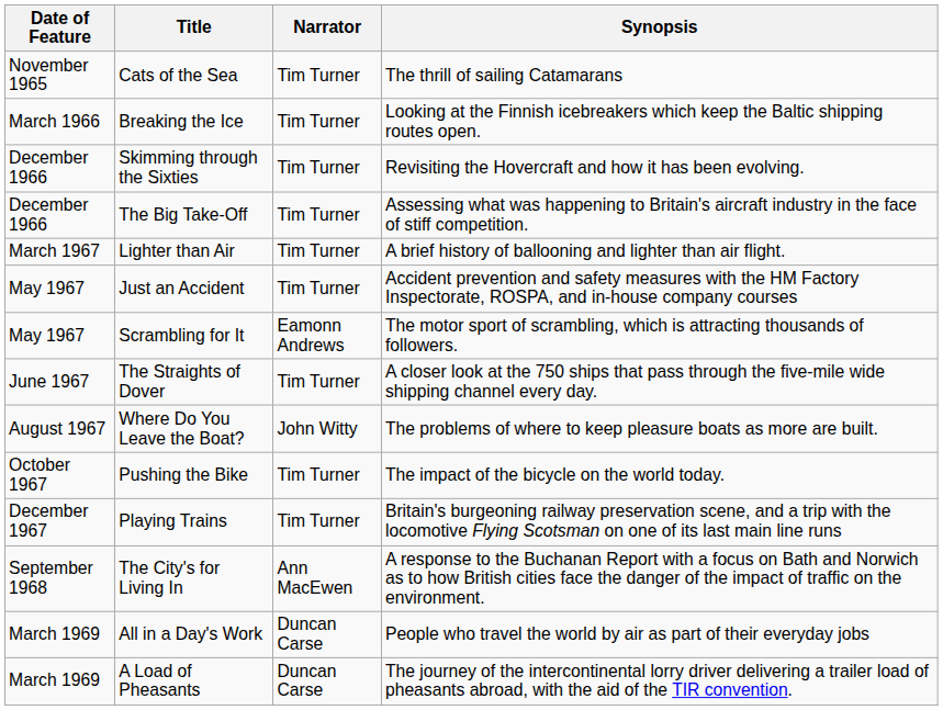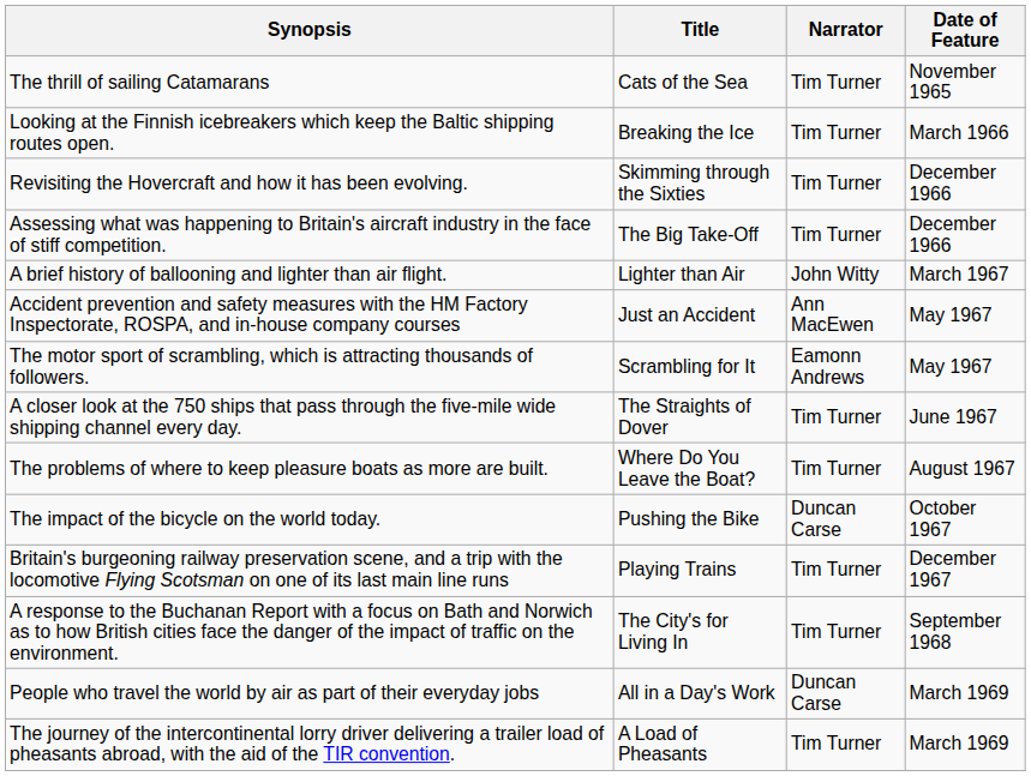 <table class="wikitable">
 <tr>
-<th>Date of Feature</th>
+<th>Synopsis</th>
 <th>Title</th>
 <th>Narrator</th>
-<th>Synopsis</th>
+<th>Date of Feature</th>
 </tr>
 <tr>
-<td>November 1965</td>
+<td>The thrill of sailing Catamarans</td>
 <td>Cats of the Sea</td>
 <td>Tim Turner</td>
-<td>The thrill of sailing Catamarans</td>
+<td>November 1965</td>
 </tr>
 <tr>
-<td>March 1966</td>
+<td>Looking at the Finnish icebreakers which keep the Baltic shipping routes open.</td>
 <td>Breaking the Ice</td>
 <td>Tim Turner</td>
-<td>Looking at the Finnish icebreakers which keep the Baltic shipping routes open.</td>
+<td>March 1966</td>
 </tr>
 <tr>
-<td>December 1966</td>
+<td>Revisiting the Hovercraft and how it has been evolving.</td>
 <td>Skimming through the Sixties</td>
 <td>Tim Turner</td>
-<td>Revisiting the Hovercraft and how it has been evolving.</td>
+<td>December 1966</td>
 </tr>
 <tr>
-<td>December 1966</td>
+<td>Assessing what was happening to Britain's aircraft industry in the face of stiff competition.</td>
 <td>The Big Take-Off</td>
 <td>Tim Turner</td>
-<td>Assessing what was happening to Britain's aircraft industry in the face of stiff competition.</td>
+<td>December 1966</td>
 </tr>
 <tr>
+<td>A brief history of ballooning and lighter than air flight.</td>
+<td>Lighter than Air</td>
+<td>John Witty</td>
 <td>March 1967</td>
-<td>Lighter than Air</td>
-<td>Tim Turner</td>
-<td>A brief history of ballooning and lighter than air flight.</td>
 </tr>
 <tr>
+<td>Accident prevention and safety measures with the HM Factory Inspectorate, ROSPA, and in-house company courses</td>
+<td>Just an Accident</td>
+<td>Ann MacEwen</td>
 <td>May 1967</td>
-<td>Just an Accident</td>
-<td>Tim Turner</td>
-<td>Accident prevention and safety measures with the HM Factory Inspectorate, ROSPA, and in-house company courses</td>
 </tr>
 <tr>
-<td>May 1967</td>
+<td>The motor sport of scrambling, which is attracting thousands of followers.</td>
 <td>Scrambling for It</td>
 <td>Eamonn Andrews</td>
-<td>The motor sport of scrambling, which is attracting thousands of followers.</td>
+<td>May 1967</td>
 </tr>
 <tr>
-<td>June 1967</td>
+<td>A closer look at the 750 ships that pass through the five-mile wide shipping channel every day.</td>
 <td>The Straights of Dover</td>
 <td>Tim Turner</td>
-<td>A closer look at the 750 ships that pass through the five-mile wide shipping channel every day.</td>
+<td>June 1967</td>
 </tr>
 <tr>
+<td>The problems of where to keep pleasure boats as more are built.</td>
+<td>Where Do You Leave the Boat?</td>
+<td>Tim Turner</td>
 <td>August 1967</td>
-<td>Where Do You Leave the Boat?</td>
-<td>John Witty</td>
-<td>The problems of where to keep pleasure boats as more are built.</td>
 </tr>
 <tr>
+<td>The impact of the bicycle on the world today.</td>
+<td>Pushing the Bike</td>
+<td>Duncan Carse</td>
 <td>October 1967</td>
-<td>Pushing the Bike</td>
-<td>Tim Turner</td>
-<td>The impact of the bicycle on the world today.</td>
 </tr>
 <tr>
-<td>December 1967</td>
+<td>Britain's burgeoning railway preservation scene, and a trip with the locomotive <em>Flying Scotsman</em> on one of its last main line runs</td>
 <td>Playing Trains</td>
 <td>Tim Turner</td>
-<td>Britain's burgeoning railway preservation scene, and a trip with the locomotive <em>Flying Scotsman</em> on one of its last main line runs</td>
+<td>December 1967</td>
 </tr>
 <tr>
+<td>A response to the Buchanan Report with a focus on Bath and Norwich as to how British cities face the danger of the impact of traffic on the environment.</td>
+<td>The City's for Living In</td>
+<td>Tim Turner</td>
 <td>September 1968</td>
-<td>The City's for Living In</td>
-<td>Ann MacEwen</td>
-<td>A response to the Buchanan Report with a focus on Bath and Norwich as to how British cities face the danger of the impact of traffic on the environment.</td>
 </tr>
 <tr>
-<td>March 1969</td>
+<td>People who travel the world by air as part of their everyday jobs</td>
 <td>All in a Day's Work</td>
 <td>Duncan Carse</td>
-<td>People who travel the world by air as part of their everyday jobs</td>
+<td>March 1969</td>
 </tr>
 <tr>
+<td>The journey of the intercontinental lorry driver delivering a trailer load of pheasants abroad, with the aid of the <a href='#'>TIR convention</a>.</td>
+<td>A Load of Pheasants</td>
+<td>Tim Turner</td>
 <td>March 1969</td>
-<td>A Load of Pheasants</td>
-<td>Duncan Carse</td>
-<td>The journey of the intercontinental lorry driver delivering a trailer load of pheasants abroad, with the aid of the <a href='#'>TIR convention</a>.</td>
 </tr>
 </table>
